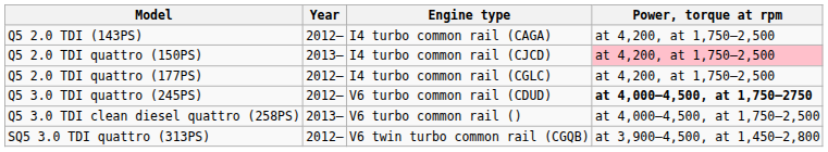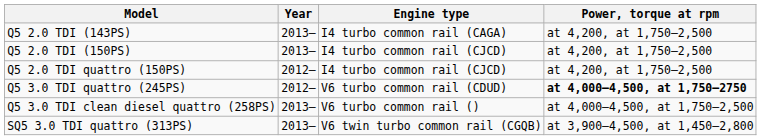 <table class="wikitable sortable collapsible">
 <tr>
 <th>Model</th>
 <th>Year</th>
 <th>Engine type</th>
 <th>Power, torque at rpm</th>
 </tr>
 <tr>
 <td>Q5 2.0 TDI (143PS)</td>
-<td>2012–</td>
+<td>2013–</td>
 <td> I4 turbo common rail (CAGA)</td>
 <td> at 4,200,  at 1,750–2,500</td>
 </tr>
 <tr>
-<td>Q5 2.0 TDI quattro (150PS)</td>
+<td>Q5 2.0 TDI (150PS)</td>
 <td>2013–</td>
 <td> I4 turbo common rail (CJCD)</td>
-<td style="background: pink;"> at 4,200,  at 1,750–2,500</td>
+<td> at 4,200,  at 1,750–2,500</td>
 </tr>
 <tr>
-<td>Q5 2.0 TDI quattro (177PS)</td>
+<td>Q5 2.0 TDI quattro (150PS)</td>
 <td>2012–</td>
-<td> I4 turbo common rail (CGLC)</td>
+<td> I4 turbo common rail (CJCD)</td>
 <td> at 4,200,  at 1,750–2,500</td>
 </tr>
 <tr>
 <td>Q5 3.0 TDI quattro (245PS)</td>
 <td>2012–</td>
 <td> V6 turbo common rail (CDUD)</td>
 <td><strong> at 4,000–4,500,  at 1,750–2750</strong></td>
 </tr>
 <tr>
 <td>Q5 3.0 TDI clean diesel quattro (258PS)</td>
 <td>2013–</td>
 <td> V6 turbo common rail ()</td>
 <td> at 4,000–4,500,  at 1,750–2,500</td>
 </tr>
 <tr>
 <td>SQ5 3.0 TDI quattro (313PS)</td>
-<td>2012–</td>
+<td>2013–</td>
 <td> V6 twin turbo common rail (CGQB)</td>
 <td> at 3,900–4,500,  at 1,450–2,800</td>
 </tr>
 </table>
